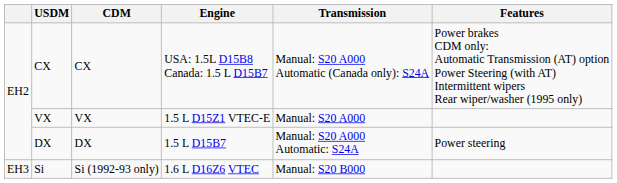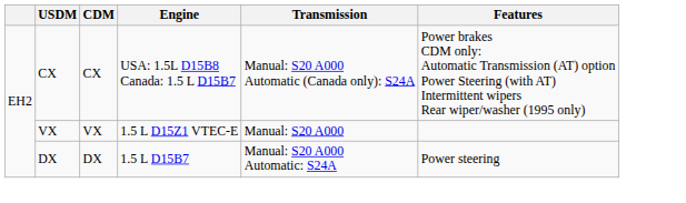 <table class="wikitable collapsible collapsed">
 <tr>
 <th></th>
 <th>USDM</th>
 <th>CDM</th>
 <th>Engine</th>
 <th>Transmission</th>
 <th>Features</th>
 </tr>
 <tr>
 <td rowspan="3">EH2</td>
 <td>CX</td>
 <td>CX</td>
 <td>USA:  1.5L <a href='#'>D15B8</a><br>Canada:  1.5 L <a href='#'>D15B7</a></td>
 <td>Manual: <a href='#'>S20 A000</a><br>Automatic (Canada only): <a href='#'>S24A</a></td>
 <td>Power brakes<br>CDM only:<br>Automatic Transmission (AT) option<br>Power Steering (with AT)<br>Intermittent wipers<br>Rear wiper/washer (1995 only)</td>
 </tr>
 <tr>
 <td>VX</td>
 <td>VX</td>
 <td> 1.5 L <a href='#'>D15Z1</a> VTEC-E</td>
 <td>Manual: <a href='#'>S20 A000</a></td>
 <td></td>
 </tr>
 <tr>
 <td>DX</td>
 <td>DX</td>
 <td> 1.5 L <a href='#'>D15B7</a></td>
 <td>Manual: <a href='#'>S20 A000</a><br>Automatic: <a href='#'>S24A</a></td>
 <td>Power steering</td>
 </tr>
-<tr>
-<td>EH3</td>
-<td>Si</td>
-<td>Si (1992-93 only)</td>
-<td> 1.6 L <a href='#'>D16Z6</a> <a href='#'>VTEC</a></td>
-<td>Manual: <a href='#'>S20 B000</a></td>
-<td></td>
-</tr>
 </table>
